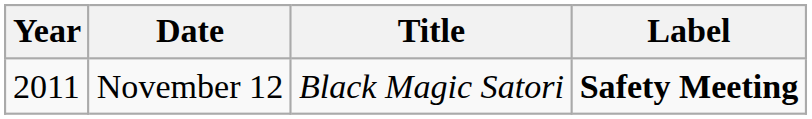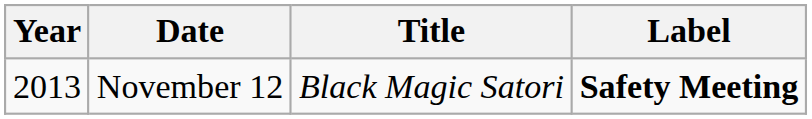 <table class="wikitable">
 <tr>
 <th>Year</th>
 <th>Date</th>
 <th>Title</th>
 <th>Label</th>
 </tr>
 <tr>
-<td>2011</td>
+<td>2013</td>
 <td>November 12</td>
 <td><em>Black Magic Satori</em></td>
 <td><strong>Safety Meeting</strong></td>
 </tr>
 </table>
